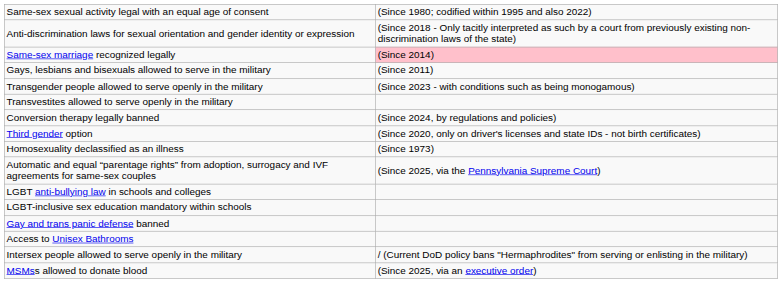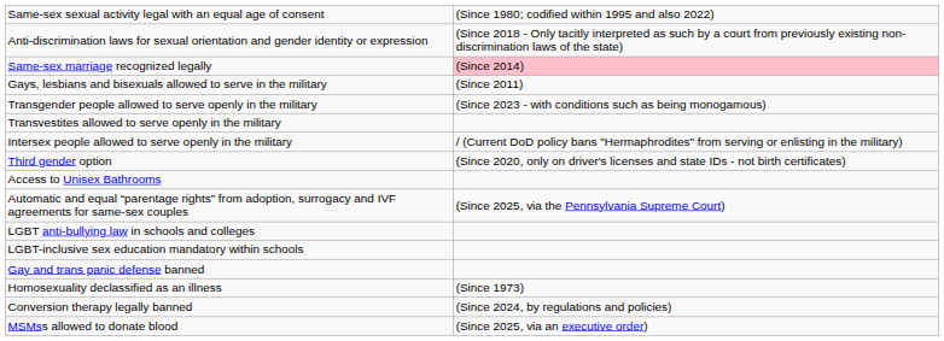 <table class="wikitable">
 <tr>
 <td>Same-sex sexual activity legal with an equal age of consent</td>
 <td> (Since 1980; codified within 1995 and also 2022)</td>
 </tr>
 <tr>
 <td>Anti-discrimination laws for sexual orientation and gender identity or expression</td>
 <td> (Since 2018 - Only tacitly interpreted as such by a court from previously existing non-discrimination laws of the state)</td>
 </tr>
 <tr>
 <td><a href='#'>Same-sex marriage</a> recognized legally</td>
 <td style="background: pink;"> (Since 2014)</td>
 </tr>
 <tr>
 <td>Gays, lesbians and bisexuals allowed to serve in the military</td>
 <td> (Since 2011)</td>
 </tr>
 <tr>
 <td>Transgender people allowed to serve openly in the military</td>
 <td> (Since 2023 - with conditions such as being monogamous)</td>
 </tr>
 <tr>
 <td>Transvestites allowed to serve openly in the military</td>
 <td></td>
 </tr>
 <tr>
-<td>Conversion therapy legally banned</td>
-<td> (Since 2024, by regulations and policies)</td>
+<td>Intersex people allowed to serve openly in the military</td>
+<td>/ (Current DoD policy bans "Hermaphrodites" from serving or enlisting in the military)</td>
 </tr>
 <tr>
 <td><a href='#'>Third gender</a> option</td>
 <td> (Since 2020, only on driver's licenses and state IDs - not birth certificates)</td>
 </tr>
 <tr>
-<td>Homosexuality declassified as an illness</td>
-<td> (Since 1973)</td>
+<td>Access to <a href='#'>Unisex Bathrooms</a></td>
+<td></td>
 </tr>
 <tr>
 <td>Automatic and equal “parentage rights” from adoption, surrogacy and IVF agreements for same-sex couples</td>
 <td> (Since 2025, via the <a href='#'>Pennsylvania Supreme Court</a>)</td>
 </tr>
 <tr>
 <td>LGBT <a href='#'>anti-bullying law</a> in schools and colleges</td>
 <td></td>
 </tr>
 <tr>
 <td>LGBT-inclusive sex education mandatory within schools</td>
 <td></td>
 </tr>
 <tr>
 <td><a href='#'>Gay and trans panic defense</a> banned</td>
 <td></td>
 </tr>
 <tr>
-<td>Access to <a href='#'>Unisex Bathrooms</a></td>
-<td></td>
+<td>Homosexuality declassified as an illness</td>
+<td> (Since 1973)</td>
 </tr>
 <tr>
-<td>Intersex people allowed to serve openly in the military</td>
-<td>/ (Current DoD policy bans "Hermaphrodites" from serving or enlisting in the military)</td>
+<td>Conversion therapy legally banned</td>
+<td> (Since 2024, by regulations and policies)</td>
 </tr>
 <tr>
 <td><a href='#'>MSMs</a>s allowed to donate blood</td>
 <td> (Since 2025, via an <a href='#'>executive order</a>)</td>
 </tr>
 </table>
